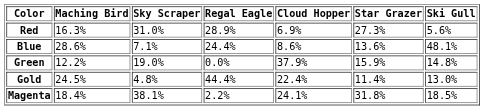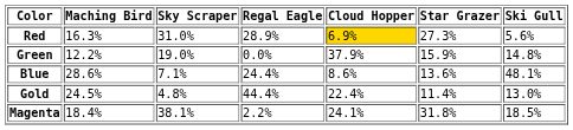 <table border="1" class="sortable">
 <tr>
 <th>Color</th>
 <th>Maching Bird</th>
 <th>Sky Scraper</th>
 <th>Regal Eagle</th>
 <th>Cloud Hopper</th>
 <th>Star Grazer</th>
 <th>Ski Gull</th>
 </tr>
 <tr>
 <th>Red</th>
 <td>16.3%</td>
 <td>31.0%</td>
 <td>28.9%</td>
-<td>6.9%</td>
+<td style="background: gold;">6.9%</td>
 <td>27.3%</td>
 <td>5.6%</td>
+</tr>
+<tr>
+<th>Green</th>
+<td>12.2%</td>
+<td>19.0%</td>
+<td>0.0%</td>
+<td>37.9%</td>
+<td>15.9%</td>
+<td>14.8%</td>
 </tr>
 <tr>
 <th>Blue</th>
 <td>28.6%</td>
 <td>7.1%</td>
 <td>24.4%</td>
 <td>8.6%</td>
 <td>13.6%</td>
 <td>48.1%</td>
-</tr>
-<tr>
-<th>Green</th>
-<td>12.2%</td>
-<td>19.0%</td>
-<td>0.0%</td>
-<td>37.9%</td>
-<td>15.9%</td>
-<td>14.8%</td>
 </tr>
 <tr>
 <th>Gold</th>
 <td>24.5%</td>
 <td>4.8%</td>
 <td>44.4%</td>
 <td>22.4%</td>
 <td>11.4%</td>
 <td>13.0%</td>
 </tr>
 <tr>
 <th>Magenta</th>
 <td>18.4%</td>
 <td>38.1%</td>
 <td>2.2%</td>
 <td>24.1%</td>
 <td>31.8%</td>
 <td>18.5%</td>
 </tr>
 </table>
